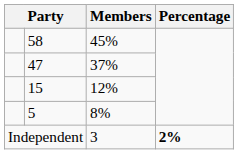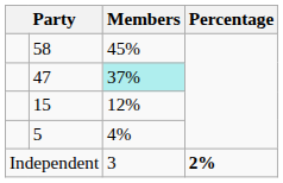 <table class="wikitable">
 <tr bgcolor="#cccccc" align="center" valign="bottom">
 <th colspan=2>Party</th>
 <th>Members</th>
 <th>Percentage</th>
 </tr>
 <tr>
 <td></td>
 <td>58</td>
 <td>45%</td>
 </tr>
 <tr>
 <td></td>
 <td>47</td>
-<td>37%</td>
+<td style="background: paleturquoise;">37%</td>
 </tr>
 <tr>
 <td></td>
 <td>15</td>
 <td>12%</td>
 </tr>
 <tr>
 <td></td>
 <td>5</td>
-<td>8%</td>
+<td>4%</td>
 </tr>
 <tr>
 <td colspan=2>Independent</td>
 <td>3</td>
 <td><strong>2%</strong></td>
 </tr>
 </table>
